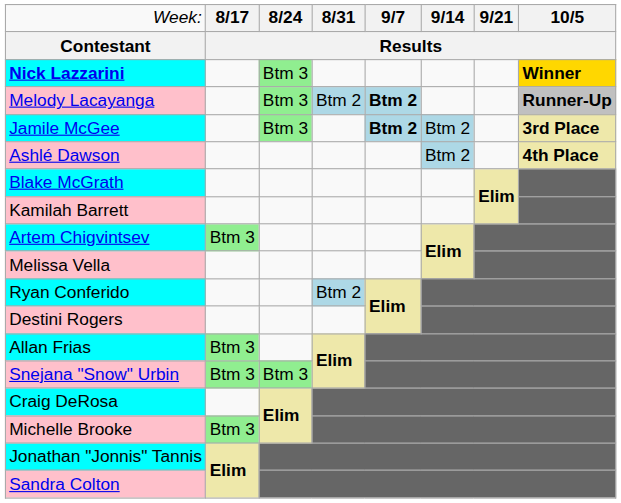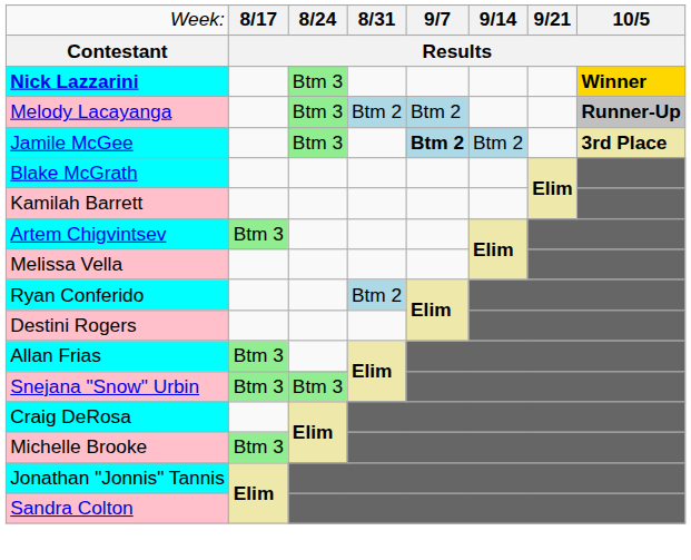 <table class="wikitable" style="margin: auto;">
 <tr>
 <td align="right"><em>Week:</em></td>
 <th>8/17</th>
 <th>8/24</th>
 <th>8/31</th>
 <th>9/7</th>
 <th>9/14</th>
 <th>9/21</th>
 <th>10/5</th>
 </tr>
 <tr>
 <th>Contestant</th>
 <th colspan="7">Results</th>
 </tr>
 <tr>
 <td style="background:cyan;"><strong><a href='#'>Nick Lazzarini</a></strong></td>
 <td></td>
 <td style="background:lightgreen;">Btm 3</td>
 <td></td>
 <td></td>
 <td></td>
 <td></td>
 <td style="background:gold;"><strong>Winner</strong></td>
 </tr>
 <tr>
 <td style="background:pink;"><a href='#'>Melody Lacayanga</a></td>
 <td></td>
 <td style="background:lightgreen;">Btm 3</td>
 <td style="background:lightblue;">Btm 2</td>
-<td style="background:lightblue;"><strong>Btm 2</strong></td>
+<td style="background:lightblue;">Btm 2</td>
 <td></td>
 <td></td>
 <td style="background:silver;"><strong>Runner-Up</strong></td>
 </tr>
 <tr>
 <td style="background:cyan;"><a href='#'>Jamile McGee</a></td>
 <td></td>
 <td style="background:lightgreen;">Btm 3</td>
 <td></td>
 <td style="background:lightblue;"><strong>Btm 2</strong></td>
 <td style="background:lightblue;">Btm 2</td>
 <td></td>
 <td style="background:palegoldenrod;"><strong>3rd Place</strong></td>
-</tr>
-<tr>
-<td style="background:pink;"><a href='#'>Ashlé Dawson</a></td>
-<td></td>
-<td></td>
-<td></td>
-<td></td>
-<td style="background:lightblue;">Btm 2</td>
-<td></td>
-<td style="background:palegoldenrod;"><strong>4th Place</strong></td>
 </tr>
 <tr>
 <td style="background:cyan;"><a href='#'>Blake McGrath</a></td>
 <td></td>
 <td></td>
 <td></td>
 <td></td>
 <td></td>
 <td rowspan="2" style="background:palegoldenrod;"><strong>Elim</strong></td>
 <td style="background:#666;"></td>
 </tr>
 <tr>
 <td style="background:pink;">Kamilah Barrett</td>
 <td></td>
 <td></td>
 <td></td>
 <td></td>
 <td></td>
 <td style="background:#666;"></td>
 </tr>
 <tr>
 <td style="background:cyan;"><a href='#'>Artem Chigvintsev</a></td>
 <td style="background:lightgreen;">Btm 3</td>
 <td></td>
 <td></td>
 <td></td>
 <td rowspan="2" style="background:palegoldenrod;"><strong>Elim</strong></td>
 <td colspan="2" style="background:#666;"></td>
 </tr>
 <tr>
 <td style="background:pink;">Melissa Vella</td>
 <td></td>
 <td></td>
 <td></td>
 <td></td>
 <td colspan="2" style="background:#666;"></td>
 </tr>
 <tr>
 <td style="background:cyan;">Ryan Conferido</td>
 <td></td>
 <td></td>
 <td style="background:lightblue;">Btm 2</td>
 <td rowspan="2" style="background:palegoldenrod;"><strong>Elim</strong></td>
 <td colspan="3" style="background:#666;"></td>
 </tr>
 <tr>
 <td style="background:pink;">Destini Rogers</td>
 <td></td>
 <td></td>
 <td></td>
 <td colspan="3" style="background:#666;"></td>
 </tr>
 <tr>
 <td style="background:cyan;">Allan Frias</td>
 <td style="background:lightgreen;">Btm 3</td>
 <td></td>
 <td rowspan="2" style="background:palegoldenrod;"><strong>Elim</strong></td>
 <td colspan="4" style="background:#666;"></td>
 </tr>
 <tr>
 <td style="background:pink;"><a href='#'>Snejana "Snow" Urbin</a></td>
 <td style="background:lightgreen;">Btm 3</td>
 <td style="background:lightgreen;">Btm 3</td>
 <td colspan="4" style="background:#666;"></td>
 </tr>
 <tr>
 <td style="background:cyan;">Craig DeRosa</td>
 <td></td>
 <td rowspan="2" style="background:palegoldenrod;"><strong>Elim</strong></td>
 <td colspan="5" style="background:#666;"></td>
 </tr>
 <tr>
 <td style="background:pink;">Michelle Brooke</td>
 <td style="background:lightgreen;">Btm 3</td>
 <td colspan="5" style="background:#666;"></td>
 </tr>
 <tr>
 <td style="background:cyan;">Jonathan "Jonnis" Tannis</td>
 <td rowspan="2" style="background:palegoldenrod;"><strong>Elim</strong></td>
 <td colspan="6" style="background:#666;"></td>
 </tr>
 <tr>
 <td style="background:pink;"><a href='#'>Sandra Colton</a></td>
 <td colspan="6" style="background:#666;"></td>
 </tr>
 </table>
